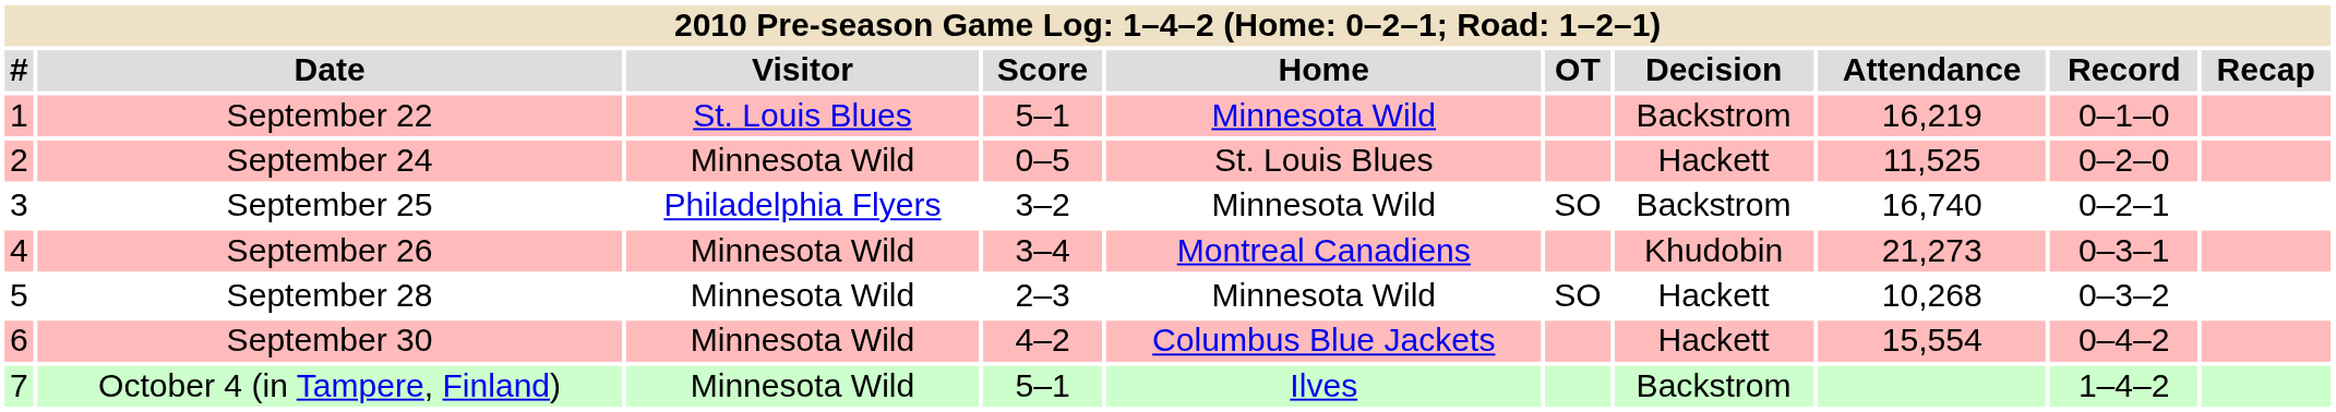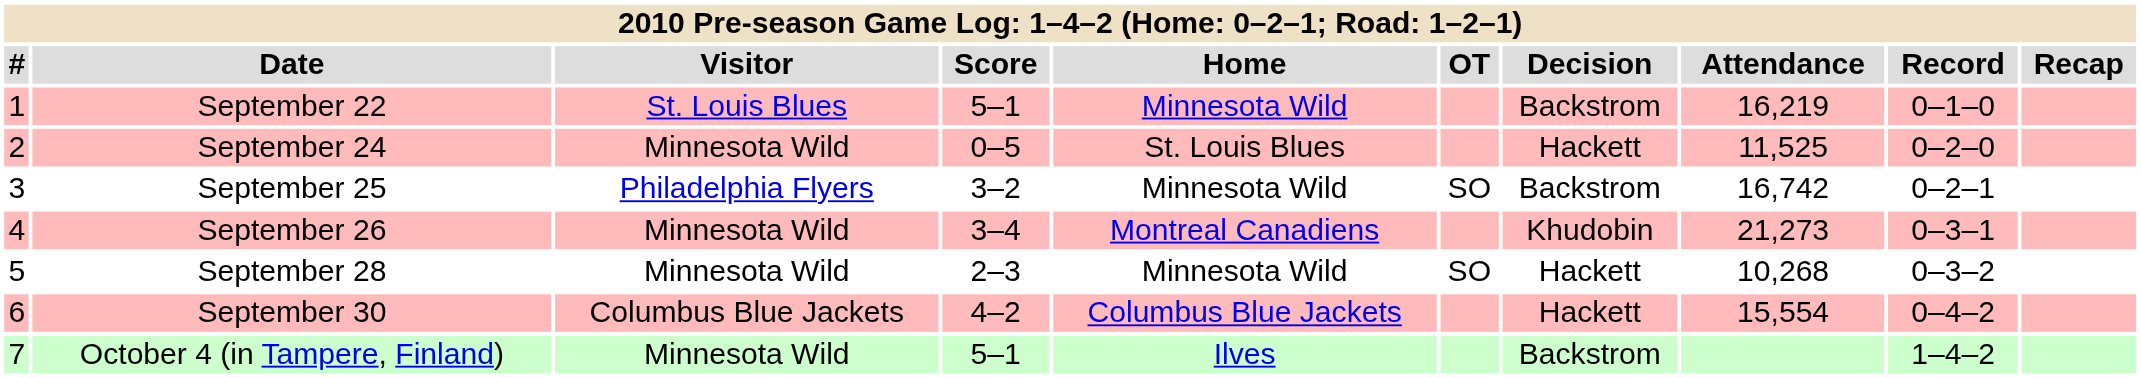 <table class="toccolours collapsible collapsed"  style="width:90%; clear:both; margin:1.5em auto; text-align:center;">
 <tr>
 <th colspan="11" style="background:#eee1c5; color:#000;">2010 Pre-season Game Log: 1–4–2 (Home: 0–2–1; Road: 1–2–1)</th>
 </tr>
 <tr style="text-align:center; background:#ddd;">
 <td><strong>#</strong></td>
 <td><strong>Date</strong></td>
 <td><strong>Visitor</strong></td>
 <td><strong>Score</strong></td>
 <td><strong>Home</strong></td>
 <td><strong>OT</strong></td>
 <td><strong>Decision</strong></td>
 <td><strong>Attendance</strong></td>
 <td><strong>Record</strong></td>
 <td><strong>Recap</strong></td>
 </tr>
 <tr style="text-align:center; background:#fbb;">
 <td>1</td>
 <td>September 22</td>
 <td><a href='#'>St. Louis Blues</a></td>
 <td>5–1</td>
 <td><a href='#'>Minnesota Wild</a></td>
 <td></td>
 <td>Backstrom</td>
 <td>16,219</td>
 <td>0–1–0</td>
 <td></td>
 </tr>
 <tr style="text-align:center; background:#fbb;">
 <td>2</td>
 <td>September 24</td>
 <td>Minnesota Wild</td>
 <td>0–5</td>
 <td>St. Louis Blues</td>
 <td></td>
 <td>Hackett</td>
 <td>11,525</td>
 <td>0–2–0</td>
 <td></td>
 </tr>
 <tr style="text-align:center; background:white;">
 <td>3</td>
 <td>September 25</td>
 <td><a href='#'>Philadelphia Flyers</a></td>
 <td>3–2</td>
 <td>Minnesota Wild</td>
 <td>SO</td>
 <td>Backstrom</td>
-<td>16,740</td>
+<td>16,742</td>
 <td>0–2–1</td>
 <td></td>
 </tr>
 <tr style="text-align:center; background:#fbb;">
 <td>4</td>
 <td>September 26</td>
 <td>Minnesota Wild</td>
 <td>3–4</td>
 <td><a href='#'>Montreal Canadiens</a></td>
 <td></td>
 <td>Khudobin</td>
 <td>21,273</td>
 <td>0–3–1</td>
 <td></td>
 </tr>
 <tr style="text-align:center; background:white;">
 <td>5</td>
 <td>September 28</td>
 <td>Minnesota Wild</td>
 <td>2–3</td>
 <td>Minnesota Wild</td>
 <td>SO</td>
 <td>Hackett</td>
 <td>10,268</td>
 <td>0–3–2</td>
 <td></td>
 </tr>
 <tr style="text-align:center; background:#fbb;">
 <td>6</td>
 <td>September 30</td>
-<td>Minnesota Wild</td>
+<td>Columbus Blue Jackets</td>
 <td>4–2</td>
 <td><a href='#'>Columbus Blue Jackets</a></td>
 <td></td>
 <td>Hackett</td>
 <td>15,554</td>
 <td>0–4–2</td>
 <td></td>
 </tr>
 <tr style="text-align:center; background:#cfc;">
 <td>7</td>
 <td>October 4 (in <a href='#'>Tampere</a>, <a href='#'>Finland</a>)</td>
 <td>Minnesota Wild</td>
 <td>5–1</td>
 <td><a href='#'>Ilves</a></td>
 <td></td>
 <td>Backstrom</td>
 <td></td>
 <td>1–4–2</td>
 <td></td>
 </tr>
 </table>
